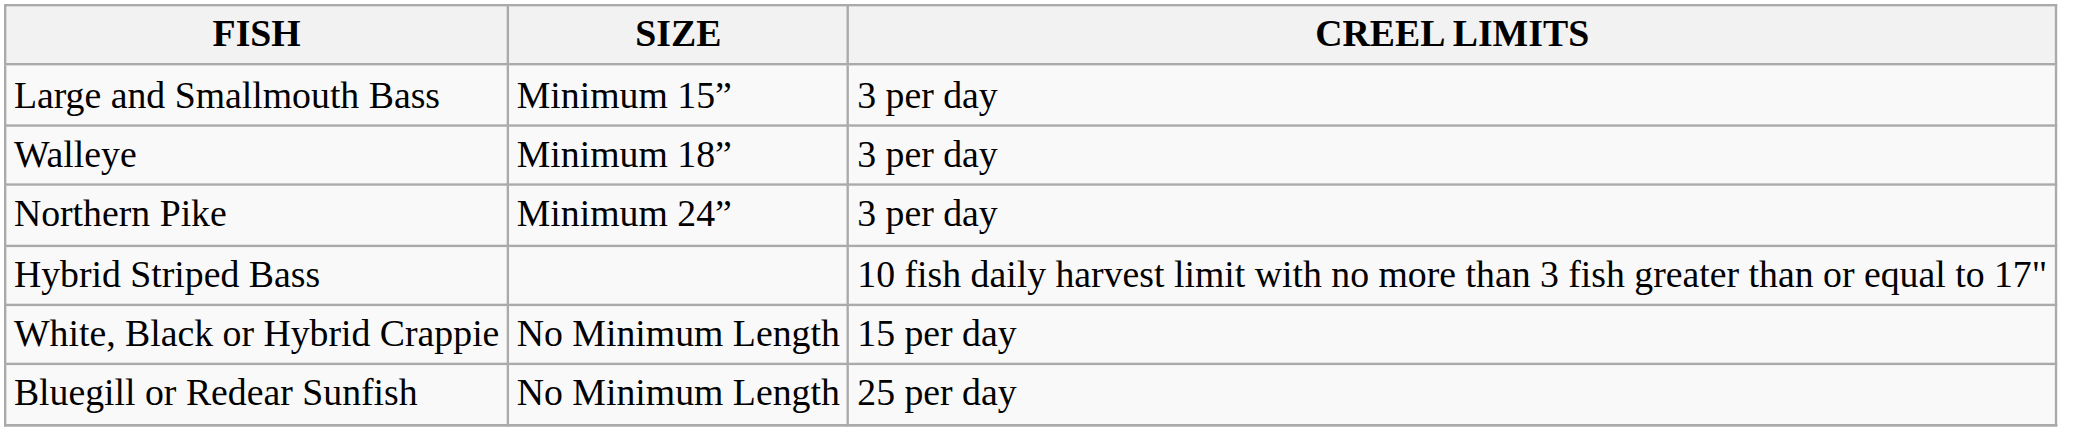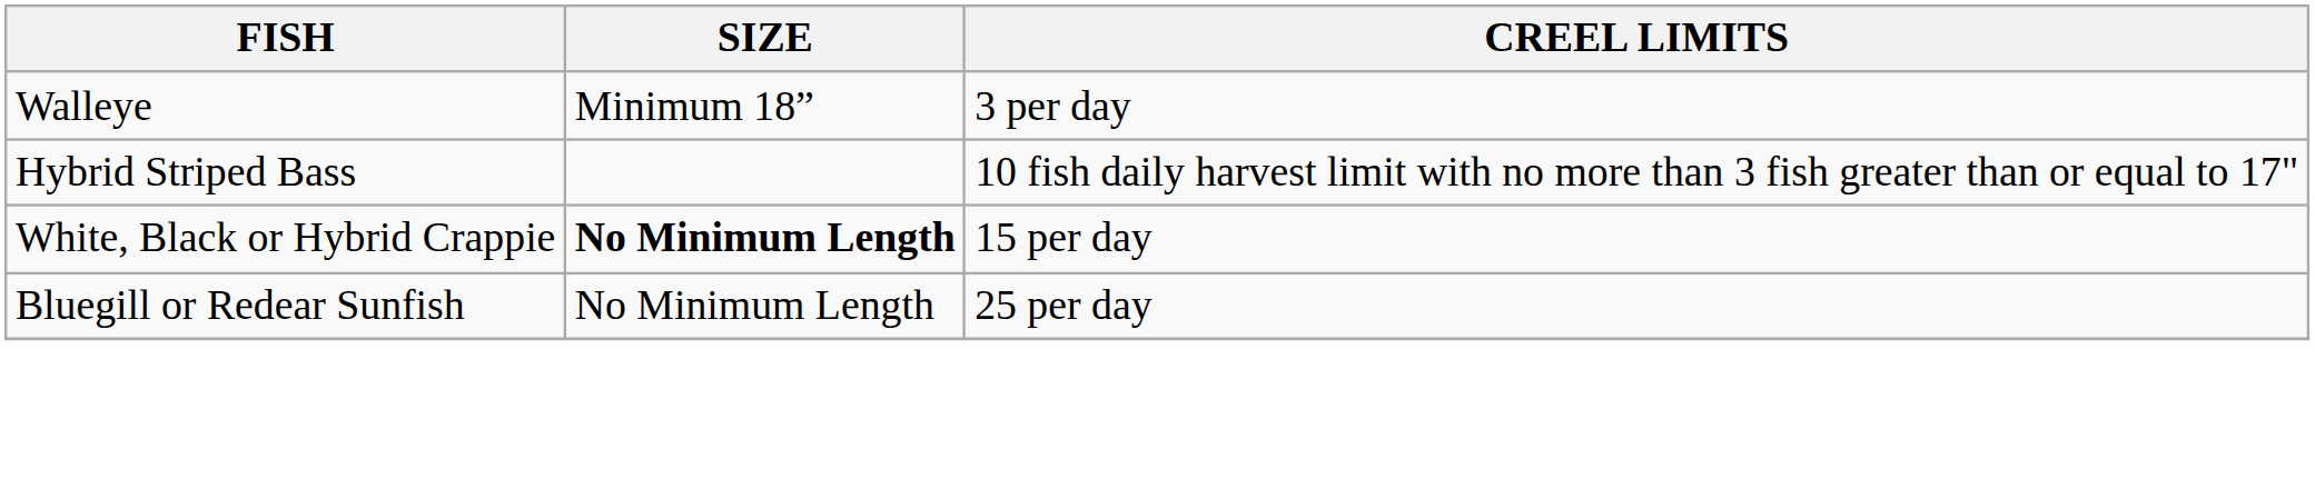 <table class="wikitable">
 <tr>
 <th>FISH</th>
 <th>SIZE</th>
 <th>CREEL LIMITS</th>
 </tr>
 <tr>
-<td>Large and Smallmouth Bass</td>
-<td>Minimum 15”</td>
-<td>3 per day</td>
-</tr>
-<tr>
 <td>Walleye</td>
 <td>Minimum 18”</td>
-<td>3 per day</td>
-</tr>
-<tr>
-<td>Northern Pike</td>
-<td>Minimum 24”</td>
 <td>3 per day</td>
 </tr>
 <tr>
 <td>Hybrid Striped Bass</td>
 <td></td>
 <td>10 fish daily harvest limit with no more than 3 fish greater than or equal to 17"</td>
 </tr>
 <tr>
 <td>White, Black or Hybrid Crappie</td>
-<td>No Minimum Length</td>
+<td><strong>No Minimum Length</strong></td>
 <td>15 per day</td>
 </tr>
 <tr>
 <td>Bluegill or Redear Sunfish</td>
 <td>No Minimum Length</td>
 <td>25 per day</td>
 </tr>
 <tr>
 </tr>
 </table>
